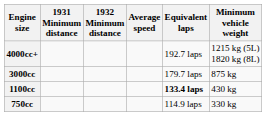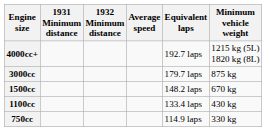 <table class="wikitable" style="font-size: 95%">
 <tr>
 <th>Engine<br> size</th>
 <th>1931<br>Minimum<br> distance</th>
 <th>1932<br>Minimum<br> distance</th>
 <th>Average<br> speed</th>
 <th>Equivalent<br> laps</th>
 <th>Minimum<br>vehicle<br> weight</th>
 </tr>
 <tr>
 <th>4000cc+</th>
 <td></td>
 <td></td>
 <td></td>
 <td>192.7 laps</td>
 <td>1215 kg (5L)<br>1820 kg (8L)</td>
 </tr>
 <tr>
 <th>3000cc</th>
 <td></td>
 <td></td>
 <td></td>
 <td>179.7 laps</td>
 <td>875 kg</td>
 </tr>
 <tr>
+<th>1500cc</th>
+<td></td>
+<td></td>
+<td></td>
+<td>148.2 laps</td>
+<td>670 kg</td>
+</tr>
+<tr>
 <th>1100cc</th>
 <td></td>
 <td></td>
 <td></td>
-<td><strong>133.4 laps</strong></td>
+<td>133.4 laps</td>
 <td>430 kg</td>
 </tr>
 <tr>
 <th>750cc</th>
 <td></td>
 <td></td>
 <td></td>
 <td>114.9 laps</td>
 <td>330 kg</td>
 </tr>
 </table>
